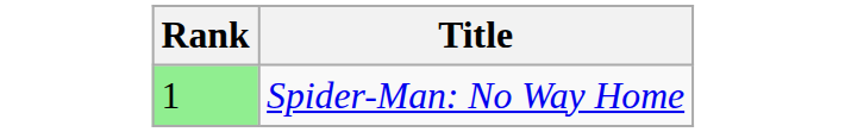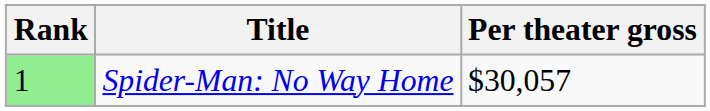 <table class="wikitable sortable" style="margin:auto; margin:auto;">
 <tr>
 <th>Rank</th>
 <th>Title</th>
+<th>Per theater gross</th>
 </tr>
 <tr>
 <td style="background: lightgreen;">1</td>
 <td><em><a href='#'>Spider-Man: No Way Home</a></em></td>
+<td>$30,057</td>
 </tr>
 </table>
